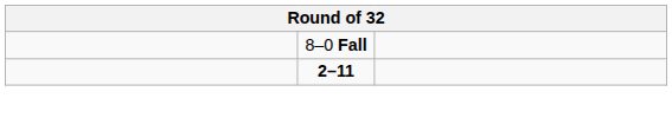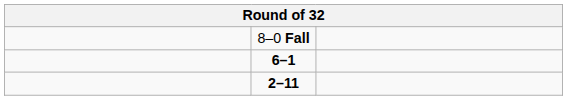 <table class="wikitable" style="text-align: center;">
 <tr>
 <th colspan=3>Round of 32</th>
 </tr>
 <tr>
 <td align=left width="270"><strong></strong></td>
 <td align=center width="65">8–0 <strong>Fall</strong></td>
 <td align=left width="270"></td>
 </tr>
 <tr>
+<td align=left><strong></strong></td>
+<td align=center><strong>6–1</strong></td>
+<td align=left></td>
+</tr>
+<tr>
 <td align=left></td>
 <td align=center><strong>2–11</strong></td>
 <td align=left><strong></strong></td>
 </tr>
 </table>
